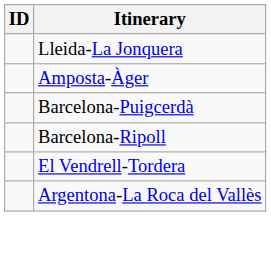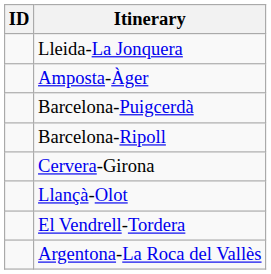 <table class="wikitable">
 <tr>
 <th>ID</th>
 <th>Itinerary</th>
 </tr>
 <tr>
 <td></td>
 <td>Lleida-<a href='#'>La Jonquera</a></td>
 </tr>
 <tr>
 <td></td>
 <td><a href='#'>Amposta</a>-<a href='#'>Àger</a></td>
 </tr>
 <tr>
 <td></td>
 <td>Barcelona-<a href='#'>Puigcerdà</a></td>
 </tr>
 <tr>
 <td> </td>
 <td>Barcelona-<a href='#'>Ripoll</a></td>
 </tr>
 <tr>
+<td></td>
+<td><a href='#'>Cervera</a>-Girona</td>
+</tr>
+<tr>
+<td></td>
+<td><a href='#'>Llançà</a>-<a href='#'>Olot</a></td>
+</tr>
+<tr>
 <td> </td>
 <td><a href='#'>El Vendrell</a>-<a href='#'>Tordera</a></td>
 </tr>
 <tr>
 <td> </td>
 <td><a href='#'>Argentona</a>-<a href='#'>La Roca del Vallès</a></td>
 </tr>
 </table>
